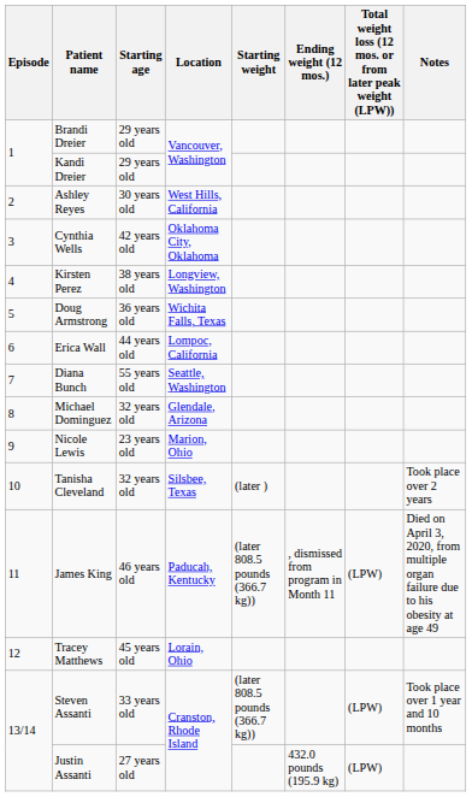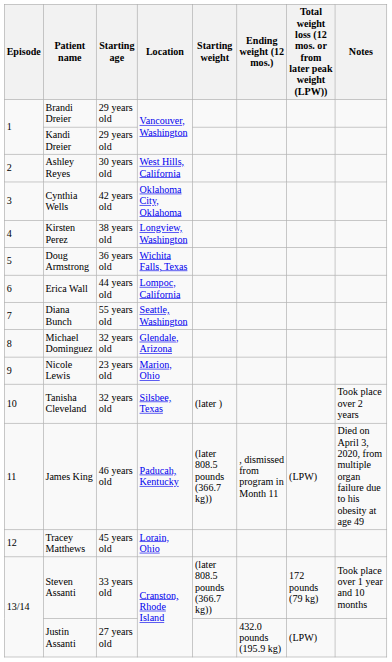 <table class="wikitable sortable ">
 <tr>
 <th>Episode</th>
 <th>Patient name</th>
 <th>Starting age</th>
 <th>Location</th>
 <th>Starting weight</th>
 <th>Ending weight (12 mos.)</th>
 <th>Total weight loss (12 mos. or from later peak weight (LPW))</th>
 <th>Notes</th>
 </tr>
 <tr>
 <td rowspan="2">1</td>
 <td>Brandi Dreier</td>
 <td>29 years old</td>
 <td rowspan="2"><a href='#'>Vancouver, Washington</a></td>
 <td></td>
 <td></td>
 <td></td>
 <td></td>
 </tr>
 <tr>
 <td>Kandi Dreier</td>
 <td>29 years old</td>
 <td></td>
 <td></td>
 <td></td>
 <td></td>
 </tr>
 <tr>
 <td>2</td>
 <td>Ashley Reyes</td>
 <td>30 years old</td>
 <td><a href='#'>West Hills, California</a></td>
 <td></td>
 <td></td>
 <td></td>
 <td></td>
 </tr>
 <tr>
 <td>3</td>
 <td>Cynthia Wells</td>
 <td>42 years old</td>
 <td><a href='#'>Oklahoma City, Oklahoma</a></td>
 <td></td>
 <td></td>
 <td></td>
 <td></td>
 </tr>
 <tr>
 <td>4</td>
 <td>Kirsten Perez</td>
 <td>38 years old</td>
 <td><a href='#'>Longview, Washington</a></td>
 <td></td>
 <td></td>
 <td></td>
 <td></td>
 </tr>
 <tr>
 <td>5</td>
 <td>Doug Armstrong</td>
 <td>36 years old</td>
 <td><a href='#'>Wichita Falls, Texas</a></td>
 <td></td>
 <td></td>
 <td></td>
 <td></td>
 </tr>
 <tr>
 <td>6</td>
 <td>Erica Wall</td>
 <td>44 years old</td>
 <td><a href='#'>Lompoc, California</a></td>
 <td></td>
 <td></td>
 <td></td>
 <td></td>
 </tr>
 <tr>
 <td>7</td>
 <td>Diana Bunch</td>
 <td>55 years old</td>
 <td><a href='#'>Seattle, Washington</a></td>
 <td></td>
 <td></td>
 <td></td>
 <td></td>
 </tr>
 <tr>
 <td>8</td>
 <td>Michael Dominguez</td>
 <td>32 years old</td>
 <td><a href='#'>Glendale, Arizona</a></td>
 <td></td>
 <td></td>
 <td></td>
 <td></td>
 </tr>
 <tr>
 <td>9</td>
 <td>Nicole Lewis</td>
 <td>23 years old</td>
 <td><a href='#'>Marion, Ohio</a></td>
 <td></td>
 <td></td>
 <td></td>
 <td></td>
 </tr>
 <tr>
 <td>10</td>
 <td>Tanisha Cleveland</td>
 <td>32 years old</td>
 <td><a href='#'>Silsbee, Texas</a></td>
 <td> (later )</td>
 <td></td>
 <td></td>
 <td>Took place over 2 years</td>
 </tr>
 <tr>
 <td>11</td>
 <td>James King</td>
 <td>46 years old</td>
 <td><a href='#'>Paducah, Kentucky</a></td>
 <td> (later 808.5 pounds (366.7 kg))</td>
 <td>, dismissed from program in Month 11</td>
 <td> (LPW)</td>
 <td>Died on April 3, 2020, from multiple organ failure due to his obesity at age 49</td>
 </tr>
 <tr>
 <td>12</td>
 <td>Tracey Matthews</td>
 <td>45 years old</td>
 <td><a href='#'>Lorain, Ohio</a></td>
 <td></td>
 <td></td>
 <td></td>
 <td></td>
 </tr>
 <tr>
 <td rowspan="2">13/14</td>
 <td>Steven Assanti</td>
 <td>33 years old</td>
 <td rowspan="2"><a href='#'>Cranston, Rhode Island</a></td>
 <td> (later 808.5 pounds (366.7 kg))</td>
 <td></td>
-<td> (LPW)</td>
+<td>172 pounds (79 kg)</td>
 <td>Took place over 1 year and 10 months</td>
 </tr>
 <tr>
 <td>Justin Assanti</td>
 <td>27 years old</td>
 <td></td>
 <td>432.0 pounds (195.9 kg)</td>
 <td> (LPW)</td>
 <td></td>
 </tr>
 </table>
